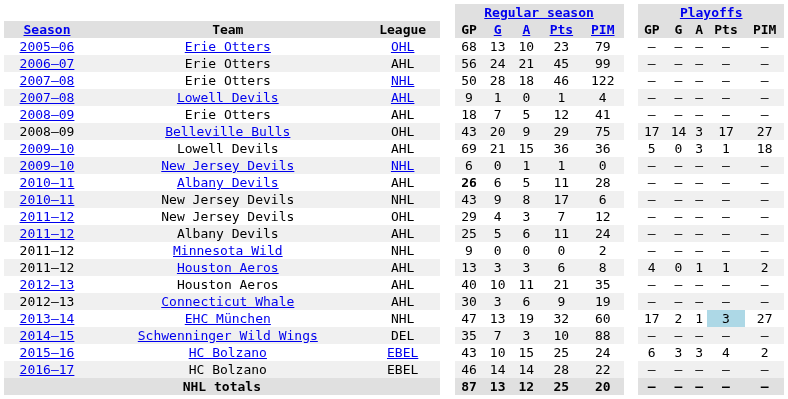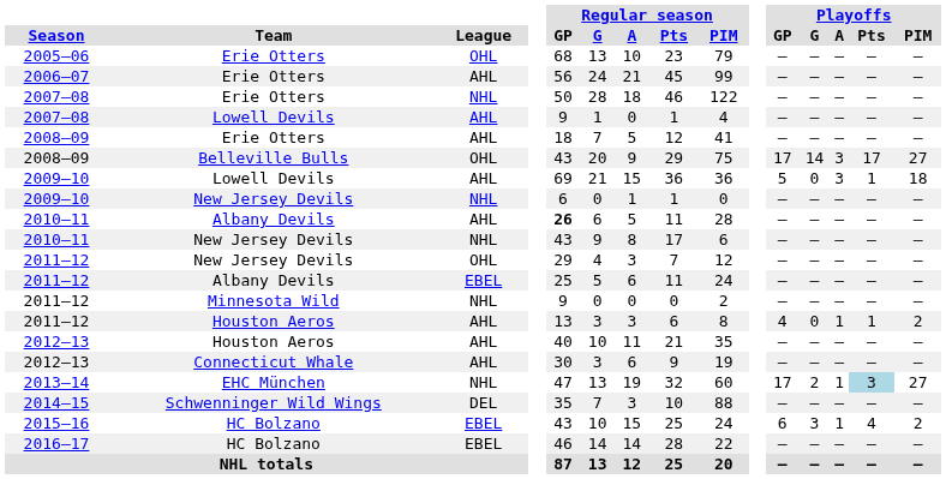 <table border="0" cellpadding="1" cellspacing="0" style="text-align:center; width:60em;">
 <tr style="background:#e0e0e0;">
 <th colspan="3"  bgcolor="#ffffff"> </th>
 <th rowspan="99" bgcolor="#ffffff"> </th>
 <th colspan="5"><a href='#'>Regular season</a></th>
 <th rowspan="99" bgcolor="#ffffff"> </th>
 <th colspan="5"><a href='#'>Playoffs</a></th>
 </tr>
 <tr style="background:#e0e0e0;">
 <th><a href='#'>Season</a></th>
 <th>Team</th>
 <th>League</th>
 <th>GP</th>
 <th><a href='#'>G</a></th>
 <th><a href='#'>A</a></th>
 <th><a href='#'>Pts</a></th>
 <th><a href='#'>PIM</a></th>
 <th>GP</th>
 <th>G</th>
 <th>A</th>
 <th>Pts</th>
 <th>PIM</th>
 </tr>
 <tr>
 <td><a href='#'>2005–06</a></td>
 <td><a href='#'>Erie Otters</a></td>
 <td><a href='#'>OHL</a></td>
 <td>68</td>
 <td>13</td>
 <td>10</td>
 <td>23</td>
 <td>79</td>
 <td>—</td>
 <td>—</td>
 <td>—</td>
 <td>—</td>
 <td>—</td>
 </tr>
 <tr bgcolor="#f0f0f0">
 <td><a href='#'>2006–07</a></td>
 <td>Erie Otters</td>
 <td>AHL</td>
 <td>56</td>
 <td>24</td>
 <td>21</td>
 <td>45</td>
 <td>99</td>
 <td>—</td>
 <td>—</td>
 <td>—</td>
 <td>—</td>
 <td>—</td>
 </tr>
 <tr>
 <td><a href='#'>2007–08</a></td>
 <td>Erie Otters</td>
 <td><a href='#'>NHL</a></td>
 <td>50</td>
 <td>28</td>
 <td>18</td>
 <td>46</td>
 <td>122</td>
 <td>—</td>
 <td>—</td>
 <td>—</td>
 <td>—</td>
 <td>—</td>
 </tr>
 <tr bgcolor="#f0f0f0">
 <td><a href='#'>2007–08</a></td>
 <td><a href='#'>Lowell Devils</a></td>
 <td><a href='#'>AHL</a></td>
 <td>9</td>
 <td>1</td>
 <td>0</td>
 <td>1</td>
 <td>4</td>
 <td>—</td>
 <td>—</td>
 <td>—</td>
 <td>—</td>
 <td>—</td>
 </tr>
 <tr>
 <td><a href='#'>2008–09</a></td>
 <td>Erie Otters</td>
 <td>AHL</td>
 <td>18</td>
 <td>7</td>
 <td>5</td>
 <td>12</td>
 <td>41</td>
 <td>—</td>
 <td>—</td>
 <td>—</td>
 <td>—</td>
 <td>—</td>
 </tr>
 <tr bgcolor="#f0f0f0">
 <td>2008–09</td>
 <td><a href='#'>Belleville Bulls</a></td>
 <td>OHL</td>
 <td>43</td>
 <td>20</td>
 <td>9</td>
 <td>29</td>
 <td>75</td>
 <td>17</td>
 <td>14</td>
 <td>3</td>
 <td>17</td>
 <td>27</td>
 </tr>
 <tr>
 <td><a href='#'>2009–10</a></td>
 <td>Lowell Devils</td>
 <td>AHL</td>
 <td>69</td>
 <td>21</td>
 <td>15</td>
 <td>36</td>
 <td>36</td>
 <td>5</td>
 <td>0</td>
 <td>3</td>
 <td>1</td>
 <td>18</td>
 </tr>
 <tr bgcolor="#f0f0f0">
 <td><a href='#'>2009–10</a></td>
 <td><a href='#'>New Jersey Devils</a></td>
 <td><a href='#'>NHL</a></td>
 <td>6</td>
 <td>0</td>
 <td>1</td>
 <td>1</td>
 <td>0</td>
 <td>—</td>
 <td>—</td>
 <td>—</td>
 <td>—</td>
 <td>—</td>
 </tr>
 <tr>
 <td><a href='#'>2010–11</a></td>
 <td><a href='#'>Albany Devils</a></td>
 <td>AHL</td>
 <td><strong>26</strong></td>
 <td>6</td>
 <td>5</td>
 <td>11</td>
 <td>28</td>
 <td>—</td>
 <td>—</td>
 <td>—</td>
 <td>—</td>
 <td>—</td>
 </tr>
 <tr bgcolor="#f0f0f0">
 <td><a href='#'>2010–11</a></td>
 <td>New Jersey Devils</td>
 <td>NHL</td>
 <td>43</td>
 <td>9</td>
 <td>8</td>
 <td>17</td>
 <td>6</td>
 <td>—</td>
 <td>—</td>
 <td>—</td>
 <td>—</td>
 <td>—</td>
 </tr>
 <tr>
 <td><a href='#'>2011–12</a></td>
 <td>New Jersey Devils</td>
 <td>OHL</td>
 <td>29</td>
 <td>4</td>
 <td>3</td>
 <td>7</td>
 <td>12</td>
 <td>—</td>
 <td>—</td>
 <td>—</td>
 <td>—</td>
 <td>—</td>
 </tr>
 <tr bgcolor="#f0f0f0">
 <td><a href='#'>2011–12</a></td>
 <td>Albany Devils</td>
-<td>AHL</td>
+<td><a href='#'>EBEL</a></td>
 <td>25</td>
 <td>5</td>
 <td>6</td>
 <td>11</td>
 <td>24</td>
 <td>—</td>
 <td>—</td>
 <td>—</td>
 <td>—</td>
 <td>—</td>
 </tr>
 <tr>
 <td>2011–12</td>
 <td><a href='#'>Minnesota Wild</a></td>
 <td>NHL</td>
 <td>9</td>
 <td>0</td>
 <td>0</td>
 <td>0</td>
 <td>2</td>
 <td>—</td>
 <td>—</td>
 <td>—</td>
 <td>—</td>
 <td>—</td>
 </tr>
 <tr bgcolor="#f0f0f0">
 <td>2011–12</td>
 <td><a href='#'>Houston Aeros</a></td>
 <td>AHL</td>
 <td>13</td>
 <td>3</td>
 <td>3</td>
 <td>6</td>
 <td>8</td>
 <td>4</td>
 <td>0</td>
 <td>1</td>
 <td>1</td>
 <td>2</td>
 </tr>
 <tr>
 <td><a href='#'>2012–13</a></td>
 <td>Houston Aeros</td>
 <td>AHL</td>
 <td>40</td>
 <td>10</td>
 <td>11</td>
 <td>21</td>
 <td>35</td>
 <td>—</td>
 <td>—</td>
 <td>—</td>
 <td>—</td>
 <td>—</td>
 </tr>
 <tr bgcolor="#f0f0f0">
 <td>2012–13</td>
 <td><a href='#'>Connecticut Whale</a></td>
 <td>AHL</td>
 <td>30</td>
 <td>3</td>
 <td>6</td>
 <td>9</td>
 <td>19</td>
 <td>—</td>
 <td>—</td>
 <td>—</td>
 <td>—</td>
 <td>—</td>
 </tr>
 <tr>
 <td><a href='#'>2013–14</a></td>
 <td><a href='#'>EHC München</a></td>
 <td>NHL</td>
 <td>47</td>
 <td>13</td>
 <td>19</td>
 <td>32</td>
 <td>60</td>
 <td>17</td>
 <td>2</td>
 <td>1</td>
 <td style="background: lightblue;">3</td>
 <td>27</td>
 </tr>
 <tr bgcolor="#f0f0f0">
 <td><a href='#'>2014–15</a></td>
 <td><a href='#'>Schwenninger Wild Wings</a></td>
 <td>DEL</td>
 <td>35</td>
 <td>7</td>
 <td>3</td>
 <td>10</td>
 <td>88</td>
 <td>—</td>
 <td>—</td>
 <td>—</td>
 <td>—</td>
 <td>—</td>
 </tr>
 <tr>
 <td><a href='#'>2015–16</a></td>
 <td><a href='#'>HC Bolzano</a></td>
 <td><a href='#'>EBEL</a></td>
 <td>43</td>
 <td>10</td>
 <td>15</td>
 <td>25</td>
 <td>24</td>
 <td>6</td>
 <td>3</td>
-<td>3</td>
+<td>1</td>
 <td>4</td>
 <td>2</td>
 </tr>
 <tr bgcolor="#f0f0f0">
 <td><a href='#'>2016–17</a></td>
 <td>HC Bolzano</td>
 <td>EBEL</td>
 <td>46</td>
 <td>14</td>
 <td>14</td>
 <td>28</td>
 <td>22</td>
 <td>—</td>
 <td>—</td>
 <td>—</td>
 <td>—</td>
 <td>—</td>
 </tr>
 <tr bgcolor="#e0e0e0">
 <th colspan="3">NHL totals</th>
 <th>87</th>
 <th>13</th>
 <th>12</th>
 <th>25</th>
 <th>20</th>
 <th>—</th>
 <th>—</th>
 <th>—</th>
 <th>—</th>
 <th>—</th>
 </tr>
 </table>
